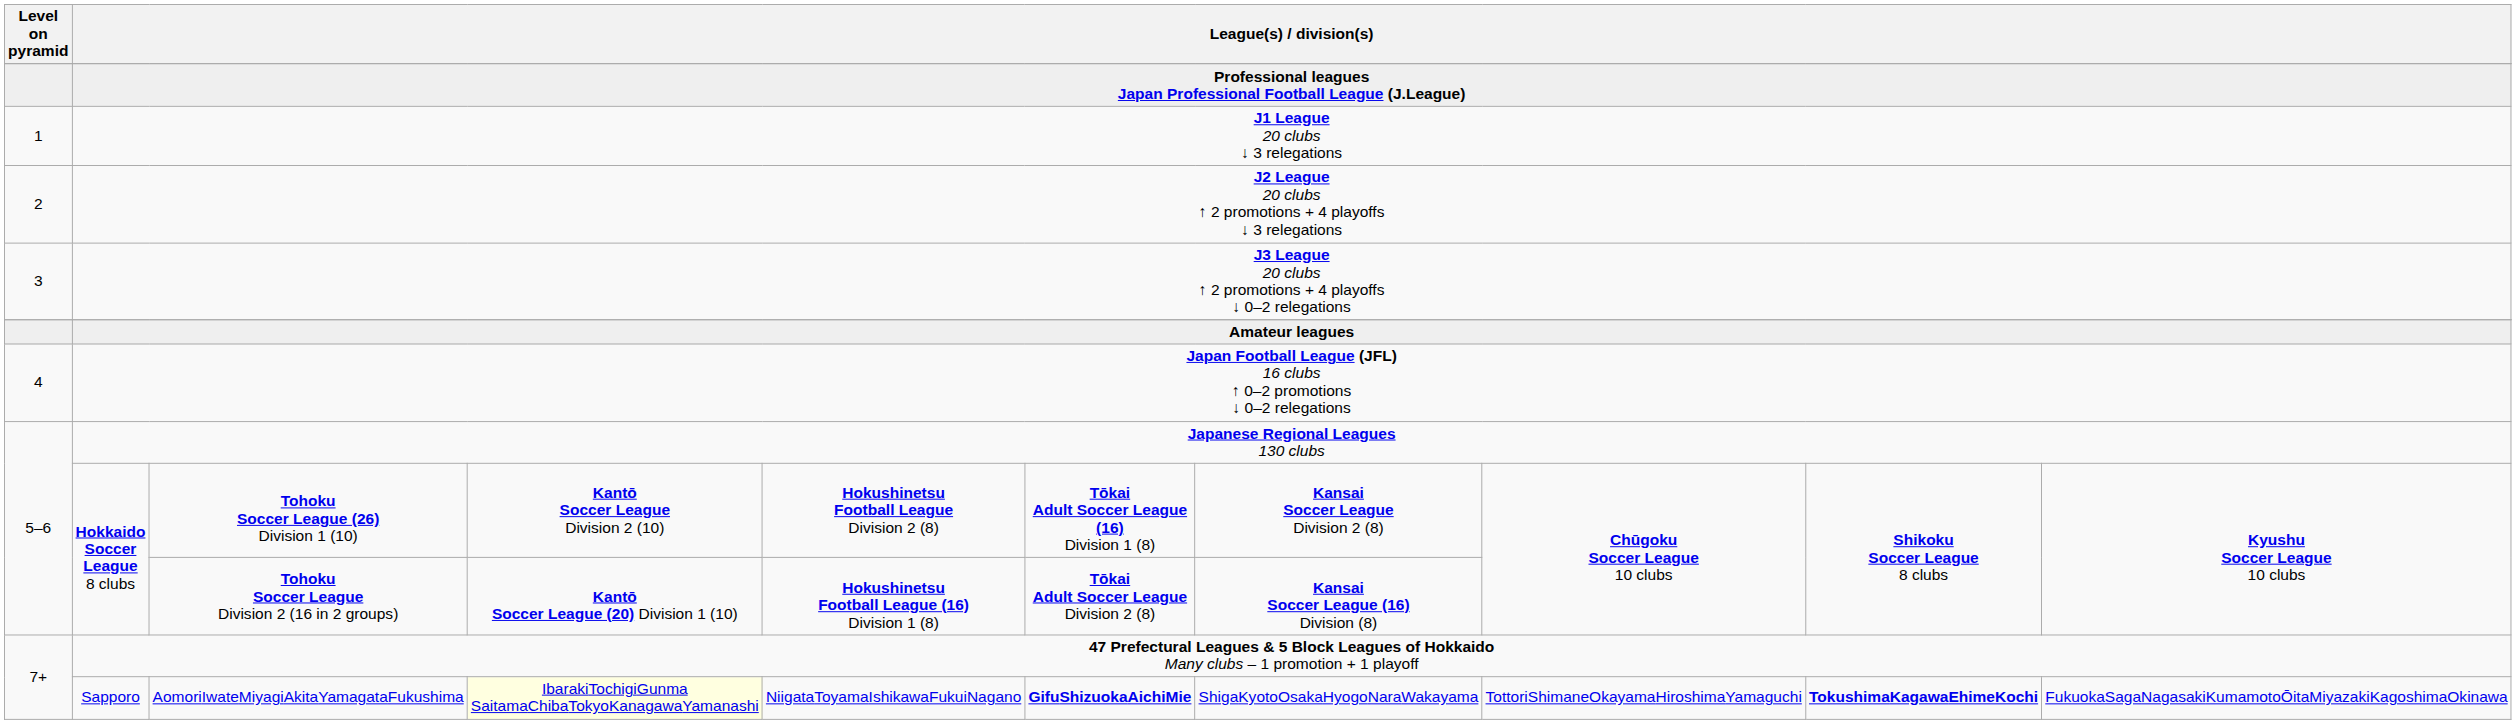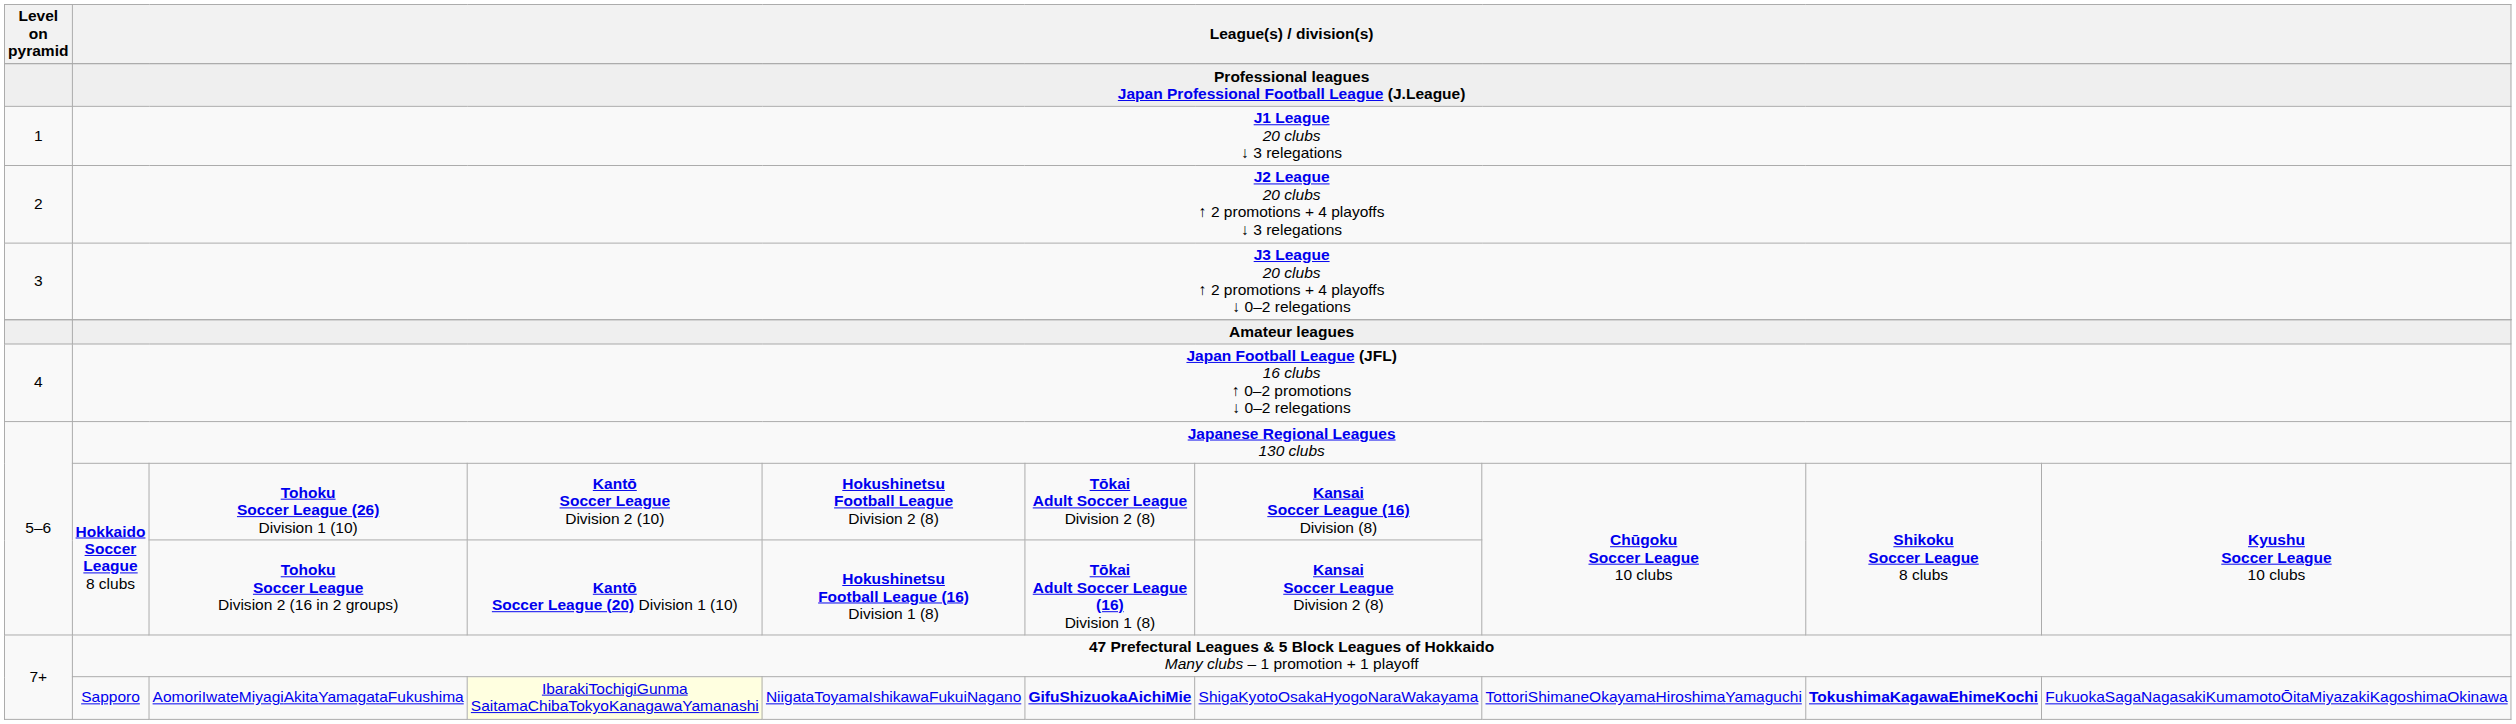 <table class="wikitable" style="text-align: center;" width="100%">
 <tr>
 <th>Level on pyramid</th>
 <th colspan="9">League(s) / division(s)</th>
 </tr>
 <tr>
 </tr>
 <tr style="background:#efefef;">
 <td width="4.6%" align="center"></td>
 <td colspan="10" width="95.4%" style="text-align:center;"><strong>Professional leagues</strong><br><strong><a href='#'>Japan Professional Football League</a> (J.League)</strong></td>
 </tr>
 <tr>
 <td>1</td>
 <td colspan="9"><strong><a href='#'>J1 League</a></strong><br><em>20 clubs</em> <br> ↓ 3 relegations</td>
 </tr>
 <tr>
 <td>2</td>
 <td colspan="9"><strong><a href='#'>J2 League</a></strong><br><em>20 clubs</em> <br> ↑ 2 promotions + 4 playoffs <br> ↓ 3 relegations</td>
 </tr>
 <tr>
 <td>3</td>
 <td colspan="9"><strong><a href='#'>J3 League</a></strong><br><em>20 clubs</em> <br> ↑ 2 promotions + 4 playoffs <br> ↓ 0–2 relegations</td>
 </tr>
 <tr>
 </tr>
 <tr style="background:#efefef;">
 <td width="4.6%" align="center"></td>
 <td colspan="9" width="95.4%" style="text-align:center;"><strong>Amateur leagues</strong></td>
 </tr>
 <tr>
 <td>4</td>
 <td colspan="9"><strong><a href='#'>Japan Football League</a> (JFL)</strong><br><em>16 clubs</em> <br> ↑ 0–2 promotions <br> ↓ 0–2 relegations</td>
 </tr>
 <tr>
 <td rowspan="3">5–6</td>
 <td colspan="9"><strong><a href='#'>Japanese Regional Leagues</a></strong><br><em>130 clubs</em></td>
 </tr>
 <tr>
 <td rowspan="2" ><br><strong><a href='#'>Hokkaido<br>Soccer League</a> </strong><br>8 clubs</td>
 <td><br><strong><a href='#'>Tohoku<br>Soccer League (26)</a> </strong><br>Division 1 (10)</td>
 <td><strong><a href='#'>Kantō<br>Soccer League</a></strong><br>Division 2 (10)</td>
 <td><strong><a href='#'>Hokushinetsu<br>Football League</a> </strong><br>Division 2 (8)</td>
-<td><br><strong><a href='#'>Tōkai<br>Adult Soccer League (16)</a> </strong><br>Division 1 (8)</td>
-<td><strong><a href='#'>Kansai<br>Soccer League</a> </strong><br>Division 2 (8)</td>
+<td><strong><a href='#'>Tōkai<br>Adult Soccer League</a></strong><br>Division 2 (8)</td>
+<td><br><strong><a href='#'>Kansai<br>Soccer League (16)</a></strong><br>Division (8)</td>
 <td rowspan="2" ><br><strong><a href='#'>Chūgoku<br>Soccer League</a> </strong><br>10 clubs</td>
 <td rowspan="2" ><br><strong><a href='#'>Shikoku<br>Soccer League</a> </strong><br>8 clubs</td>
 <td rowspan="2" ><br><strong><a href='#'>Kyushu<br>Soccer League</a> </strong><br>10 clubs</td>
 </tr>
 <tr>
 <td><strong><a href='#'>Tohoku<br>Soccer League</a> </strong><br>Division 2 (16 in 2 groups)</td>
 <td><br><strong><a href='#'>Kantō<br>Soccer League (20)</a> </strong>Division 1 (10)</td>
 <td><br><strong><a href='#'>Hokushinetsu<br>Football League (16)</a> </strong><br>Division 1 (8) </td>
-<td><strong><a href='#'>Tōkai<br>Adult Soccer League</a></strong><br>Division 2 (8)</td>
-<td><br><strong><a href='#'>Kansai<br>Soccer League (16)</a></strong><br>Division (8)</td>
+<td><br><strong><a href='#'>Tōkai<br>Adult Soccer League (16)</a> </strong><br>Division 1 (8)</td>
+<td><strong><a href='#'>Kansai<br>Soccer League</a> </strong><br>Division 2 (8)</td>
 </tr>
 <tr>
 <td rowspan="2">7+</td>
 <td colspan="9"><strong>47 Prefectural Leagues & 5 Block Leagues of Hokkaido</strong><br><em>Many clubs</em> – 1 promotion + 1 playoff</td>
 </tr>
 <tr>
 <td><a href='#'>Sapporo</a></td>
 <td><a href='#'>Aomori</a><a href='#'>Iwate</a><a href='#'>Miyagi</a><a href='#'>Akita</a><a href='#'>Yamagata</a><a href='#'>Fukushima</a></td>
 <td style="background: lightyellow;"><a href='#'>Ibaraki</a><a href='#'>Tochigi</a><a href='#'>Gunma</a><a href='#'> Saitama</a><a href='#'>Chiba</a><a href='#'>Tokyo</a><a href='#'>Kanagawa</a><a href='#'>Yamanashi</a></td>
 <td><a href='#'>Niigata</a><a href='#'>Toyama</a><a href='#'>Ishikawa</a><a href='#'>Fukui</a><a href='#'>Nagano</a></td>
 <td><strong><a href='#'>Gifu</a><a href='#'>Shizuoka</a><a href='#'>Aichi</a><a href='#'>Mie</a></strong></td>
 <td><a href='#'>Shiga</a><a href='#'>Kyoto</a><a href='#'>Osaka</a><a href='#'>Hyogo</a><a href='#'>Nara</a><a href='#'>Wakayama</a></td>
 <td><a href='#'>Tottori</a><a href='#'>Shimane</a><a href='#'>Okayama</a><a href='#'>Hiroshima</a><a href='#'>Yamaguchi</a></td>
 <td><strong><a href='#'>Tokushima</a><a href='#'>Kagawa</a><a href='#'>Ehime</a><a href='#'>Kochi</a></strong></td>
 <td><a href='#'>Fukuoka</a><a href='#'>Saga</a><a href='#'>Nagasaki</a><a href='#'>Kumamoto</a><a href='#'>Ōita</a><a href='#'>Miyazaki</a><a href='#'>Kagoshima</a><a href='#'>Okinawa</a></td>
 </tr>
 </table>
